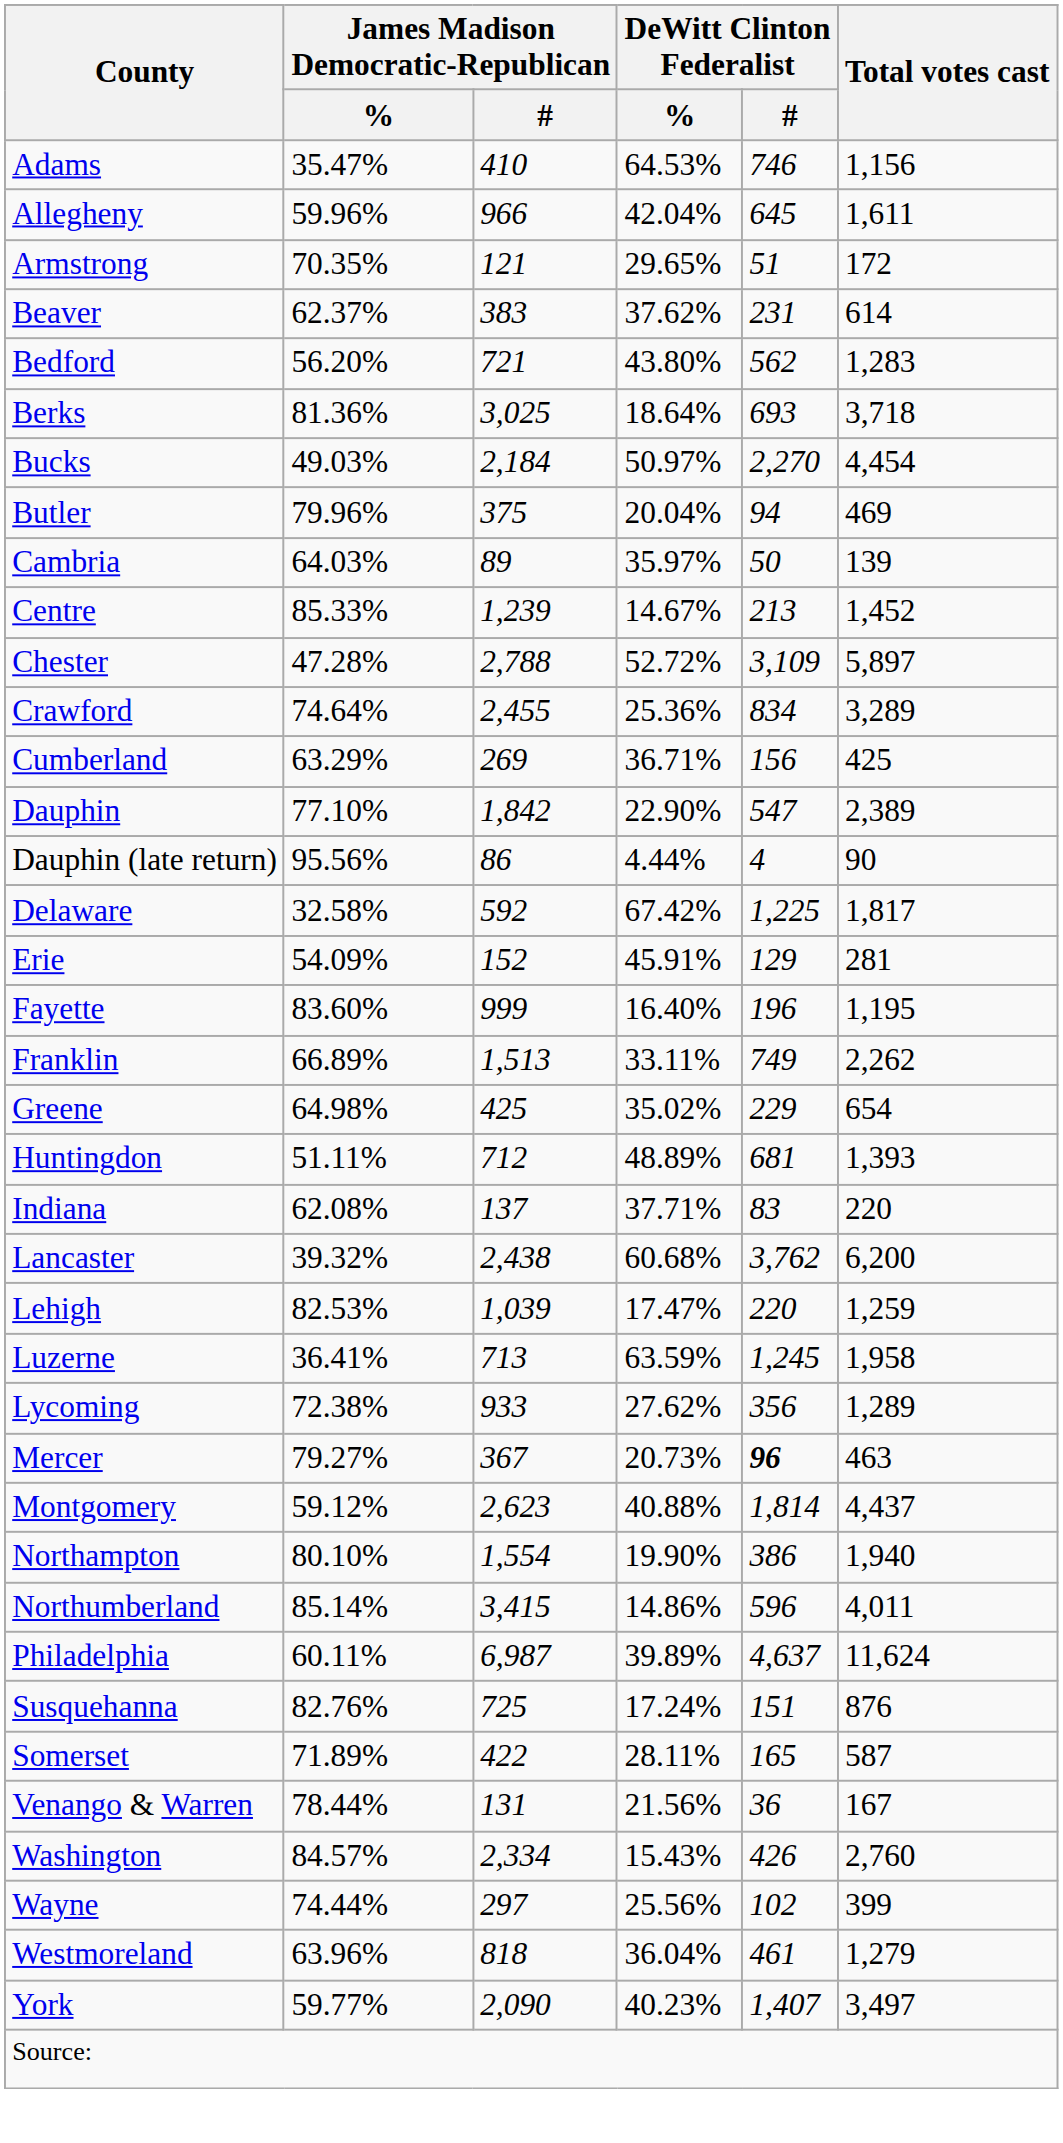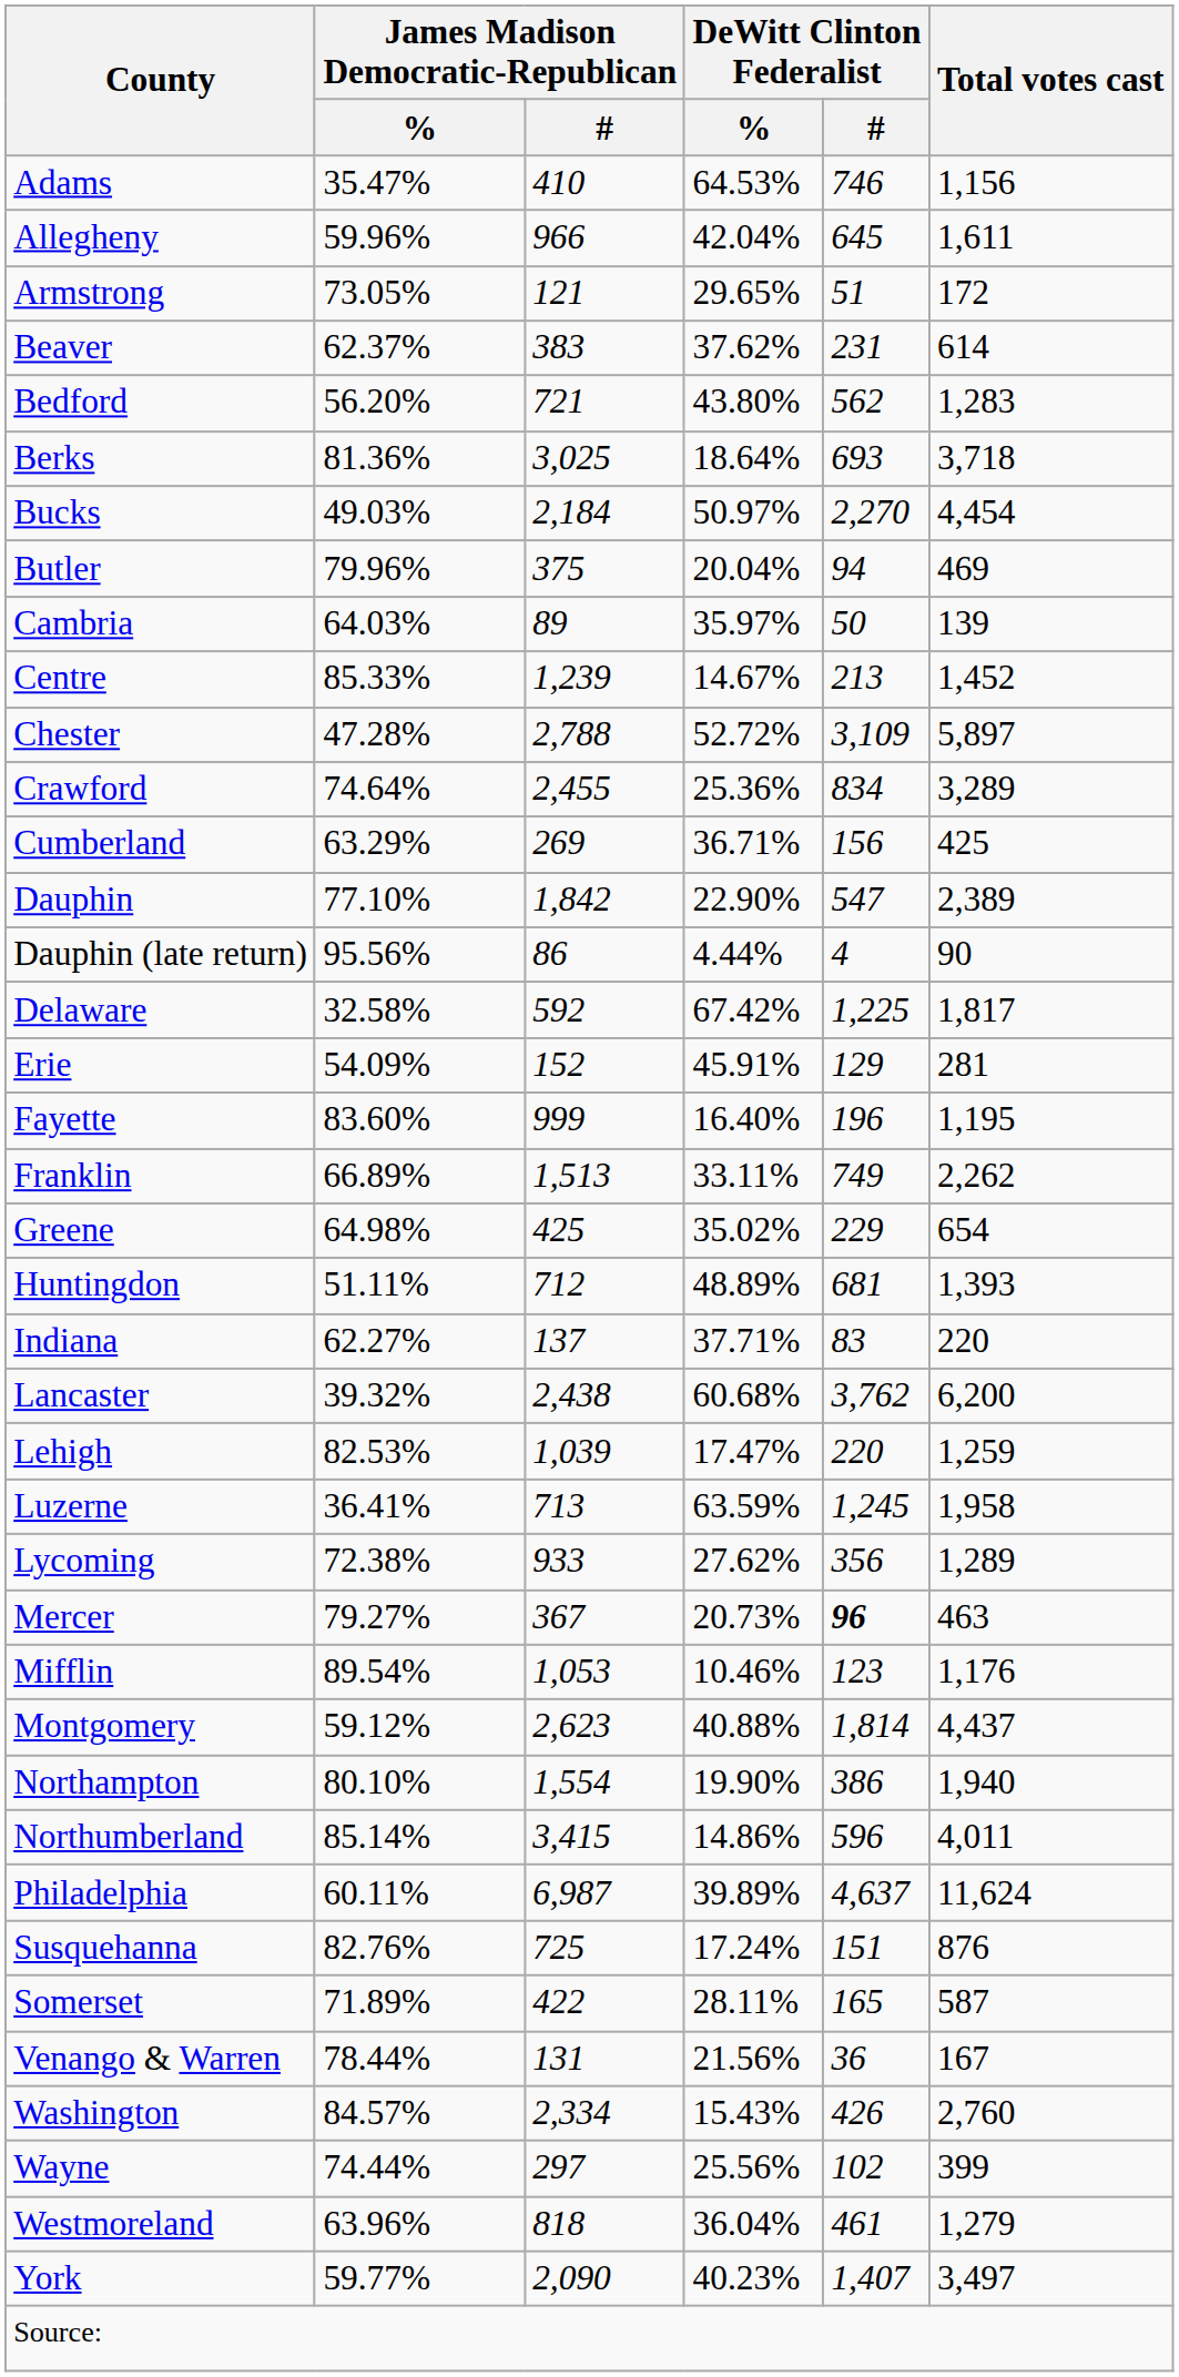 <table class="wikitable sortable">
 <tr>
 <th rowspan="2">County</th>
 <th colspan="2">James Madison<br>Democratic-Republican</th>
 <th colspan="2">DeWitt Clinton<br>Federalist</th>
 <th rowspan="2">Total votes cast</th>
 </tr>
 <tr>
 <th>%</th>
 <th>#</th>
 <th>%</th>
 <th>#</th>
 </tr>
 <tr>
 <td><a href='#'>Adams</a></td>
 <td>35.47%</td>
 <td><em>410</em></td>
 <td>64.53%</td>
 <td><em>746</em></td>
 <td>1,156</td>
 </tr>
 <tr>
 <td><a href='#'>Allegheny</a></td>
 <td>59.96%</td>
 <td><em>966</em></td>
 <td>42.04%</td>
 <td><em>645</em></td>
 <td>1,611</td>
 </tr>
 <tr>
 <td><a href='#'>Armstrong</a></td>
-<td>70.35%</td>
+<td>73.05%</td>
 <td><em>121</em></td>
 <td>29.65%</td>
 <td><em>51</em></td>
 <td>172</td>
 </tr>
 <tr>
 <td><a href='#'>Beaver</a></td>
 <td>62.37%</td>
 <td><em>383</em></td>
 <td>37.62%</td>
 <td><em>231</em></td>
 <td>614</td>
 </tr>
 <tr>
 <td><a href='#'>Bedford</a></td>
 <td>56.20%</td>
 <td><em>721</em></td>
 <td>43.80%</td>
 <td><em>562</em></td>
 <td>1,283</td>
 </tr>
 <tr>
 <td><a href='#'>Berks</a></td>
 <td>81.36%</td>
 <td><em>3,025</em></td>
 <td>18.64%</td>
 <td><em>693</em></td>
 <td>3,718</td>
 </tr>
 <tr>
 <td><a href='#'>Bucks</a></td>
 <td>49.03%</td>
 <td><em>2,184</em></td>
 <td>50.97%</td>
 <td><em>2,270</em></td>
 <td>4,454</td>
 </tr>
 <tr>
 <td><a href='#'>Butler</a></td>
 <td>79.96%</td>
 <td><em>375</em></td>
 <td>20.04%</td>
 <td><em>94</em></td>
 <td>469</td>
 </tr>
 <tr>
 <td><a href='#'>Cambria</a></td>
 <td>64.03%</td>
 <td><em>89</em></td>
 <td>35.97%</td>
 <td><em>50</em></td>
 <td>139</td>
 </tr>
 <tr>
 <td><a href='#'>Centre</a></td>
 <td>85.33%</td>
 <td><em>1,239</em></td>
 <td>14.67%</td>
 <td><em>213</em></td>
 <td>1,452</td>
 </tr>
 <tr>
 <td><a href='#'>Chester</a></td>
 <td>47.28%</td>
 <td><em>2,788</em></td>
 <td>52.72%</td>
 <td><em>3,109</em></td>
 <td>5,897</td>
 </tr>
 <tr>
 <td><a href='#'>Crawford</a></td>
 <td>74.64%</td>
 <td><em>2,455</em></td>
 <td>25.36%</td>
 <td><em>834</em></td>
 <td>3,289</td>
 </tr>
 <tr>
 <td><a href='#'>Cumberland</a></td>
 <td>63.29%</td>
 <td><em>269</em></td>
 <td>36.71%</td>
 <td><em>156</em></td>
 <td>425</td>
 </tr>
 <tr>
 <td><a href='#'>Dauphin</a></td>
 <td>77.10%</td>
 <td><em>1,842</em></td>
 <td>22.90%</td>
 <td><em>547</em></td>
 <td>2,389</td>
 </tr>
 <tr>
 <td>Dauphin (late return)</td>
 <td>95.56%</td>
 <td><em>86</em></td>
 <td>4.44%</td>
 <td><em>4</em></td>
 <td>90</td>
 </tr>
 <tr>
 <td><a href='#'>Delaware</a></td>
 <td>32.58%</td>
 <td><em>592</em></td>
 <td>67.42%</td>
 <td><em>1,225</em></td>
 <td>1,817</td>
 </tr>
 <tr>
 <td><a href='#'>Erie</a></td>
 <td>54.09%</td>
 <td><em>152</em></td>
 <td>45.91%</td>
 <td><em>129</em></td>
 <td>281</td>
 </tr>
 <tr>
 <td><a href='#'>Fayette</a></td>
 <td>83.60%</td>
 <td><em>999</em></td>
 <td>16.40%</td>
 <td><em>196</em></td>
 <td>1,195</td>
 </tr>
 <tr>
 <td><a href='#'>Franklin</a></td>
 <td>66.89%</td>
 <td><em>1,513</em></td>
 <td>33.11%</td>
 <td><em>749</em></td>
 <td>2,262</td>
 </tr>
 <tr>
 <td><a href='#'>Greene</a></td>
 <td>64.98%</td>
 <td><em>425</em></td>
 <td>35.02%</td>
 <td><em>229</em></td>
 <td>654</td>
 </tr>
 <tr>
 <td><a href='#'>Huntingdon</a></td>
 <td>51.11%</td>
 <td><em>712</em></td>
 <td>48.89%</td>
 <td><em>681</em></td>
 <td>1,393</td>
 </tr>
 <tr>
 <td><a href='#'>Indiana</a></td>
-<td>62.08%</td>
+<td>62.27%</td>
 <td><em>137</em></td>
 <td>37.71%</td>
 <td><em>83</em></td>
 <td>220</td>
 </tr>
 <tr>
 <td><a href='#'>Lancaster</a></td>
 <td>39.32%</td>
 <td><em>2,438</em></td>
 <td>60.68%</td>
 <td><em>3,762</em></td>
 <td>6,200</td>
 </tr>
 <tr>
 <td><a href='#'>Lehigh</a></td>
 <td>82.53%</td>
 <td><em>1,039</em></td>
 <td>17.47%</td>
 <td><em>220</em></td>
 <td>1,259</td>
 </tr>
 <tr>
 <td><a href='#'>Luzerne</a></td>
 <td>36.41%</td>
 <td><em>713</em></td>
 <td>63.59%</td>
 <td><em>1,245</em></td>
 <td>1,958</td>
 </tr>
 <tr>
 <td><a href='#'>Lycoming</a></td>
 <td>72.38%</td>
 <td><em>933</em></td>
 <td>27.62%</td>
 <td><em>356</em></td>
 <td>1,289</td>
 </tr>
 <tr>
 <td><a href='#'>Mercer</a></td>
 <td>79.27%</td>
 <td><em>367</em></td>
 <td>20.73%</td>
 <td><strong><em>96</em></strong></td>
 <td>463</td>
+</tr>
+<tr>
+<td><a href='#'>Mifflin</a></td>
+<td>89.54%</td>
+<td><em>1,053</em></td>
+<td>10.46%</td>
+<td><em>123</em></td>
+<td>1,176</td>
 </tr>
 <tr>
 <td><a href='#'>Montgomery</a></td>
 <td>59.12%</td>
 <td><em>2,623</em></td>
 <td>40.88%</td>
 <td><em>1,814</em></td>
 <td>4,437</td>
 </tr>
 <tr>
 <td><a href='#'>Northampton</a></td>
 <td>80.10%</td>
 <td><em>1,554</em></td>
 <td>19.90%</td>
 <td><em>386</em></td>
 <td>1,940</td>
 </tr>
 <tr>
 <td><a href='#'>Northumberland</a></td>
 <td>85.14%</td>
 <td><em>3,415</em></td>
 <td>14.86%</td>
 <td><em>596</em></td>
 <td>4,011</td>
 </tr>
 <tr>
 <td><a href='#'>Philadelphia</a></td>
 <td>60.11%</td>
 <td><em>6,987</em></td>
 <td>39.89%</td>
 <td><em>4,637</em></td>
 <td>11,624</td>
 </tr>
 <tr>
 <td><a href='#'>Susquehanna</a></td>
 <td>82.76%</td>
 <td><em>725</em></td>
 <td>17.24%</td>
 <td><em>151</em></td>
 <td>876</td>
 </tr>
 <tr>
 <td><a href='#'>Somerset</a></td>
 <td>71.89%</td>
 <td><em>422</em></td>
 <td>28.11%</td>
 <td><em>165</em></td>
 <td>587</td>
 </tr>
 <tr>
 <td><a href='#'>Venango</a> & <a href='#'>Warren</a></td>
 <td>78.44%</td>
 <td><em>131</em></td>
 <td>21.56%</td>
 <td><em>36</em></td>
 <td>167</td>
 </tr>
 <tr>
 <td><a href='#'>Washington</a></td>
 <td>84.57%</td>
 <td><em>2,334</em></td>
 <td>15.43%</td>
 <td><em>426</em></td>
 <td>2,760</td>
 </tr>
 <tr>
 <td><a href='#'>Wayne</a></td>
 <td>74.44%</td>
 <td><em>297</em></td>
 <td>25.56%</td>
 <td><em>102</em></td>
 <td>399</td>
 </tr>
 <tr>
 <td><a href='#'>Westmoreland</a></td>
 <td>63.96%</td>
 <td><em>818</em></td>
 <td>36.04%</td>
 <td><em>461</em></td>
 <td>1,279</td>
 </tr>
 <tr>
 <td><a href='#'>York</a></td>
 <td>59.77%</td>
 <td><em>2,090</em></td>
 <td>40.23%</td>
 <td><em>1,407</em></td>
 <td>3,497</td>
 </tr>
 <tr>
 <td colspan=6><sup>Source: </sup></td>
 </tr>
 </table>
